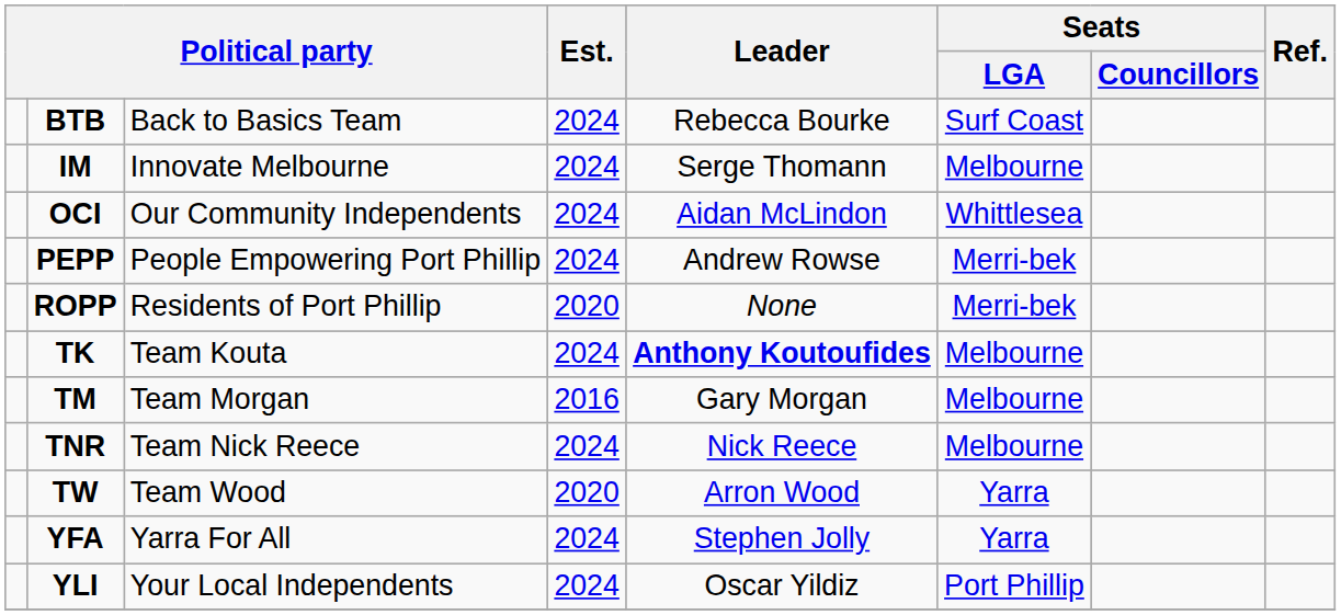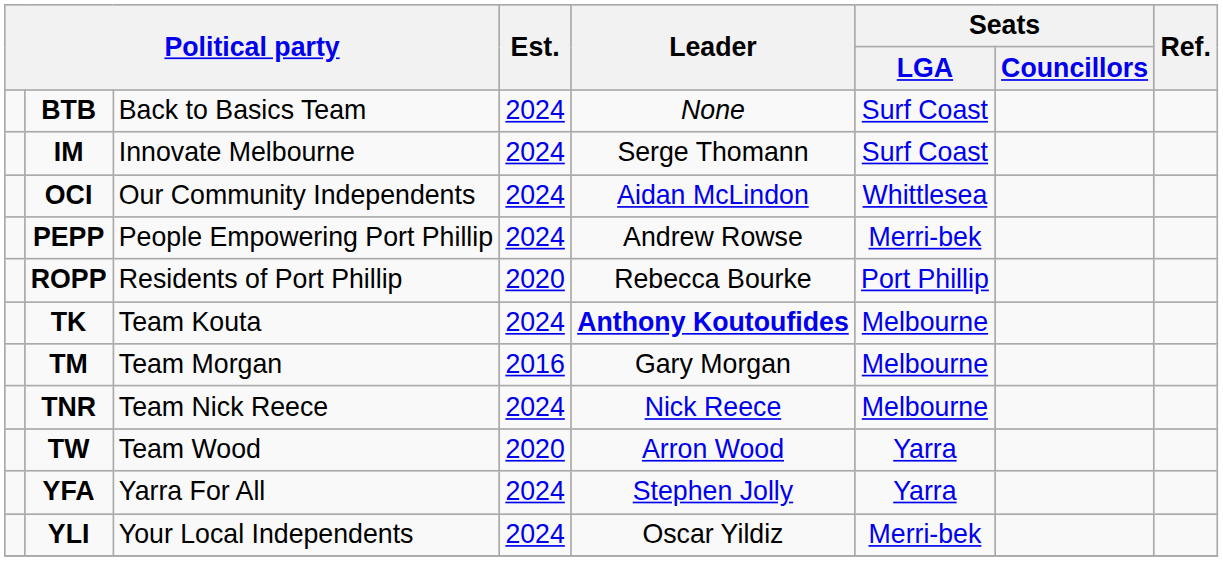 <table class="wikitable" style="text-align:center">
 <tr>
 <th colspan="3" rowspan="2"><a href='#'>Political party</a></th>
 <th rowspan="2">Est.</th>
 <th rowspan="2">Leader</th>
 <th colspan="2">Seats</th>
 <th rowspan="2">Ref.</th>
 </tr>
 <tr>
 <th><a href='#'>LGA</a></th>
 <th><a href='#'>Councillors</a></th>
 </tr>
 <tr>
 <td> </td>
 <td><strong>BTB</strong></td>
 <td style="text-align:left;">Back to Basics Team</td>
 <td><a href='#'>2024</a></td>
-<td>Rebecca Bourke</td>
+<td><em>None</em></td>
 <td><a href='#'>Surf Coast</a></td>
 <td></td>
 <td></td>
 </tr>
 <tr>
 <td> </td>
 <td><strong>IM</strong></td>
 <td style="text-align:left;">Innovate Melbourne</td>
 <td><a href='#'>2024</a></td>
 <td>Serge Thomann</td>
-<td><a href='#'>Melbourne</a></td>
+<td><a href='#'>Surf Coast</a></td>
 <td></td>
 <td></td>
 </tr>
 <tr>
 <td> </td>
 <td><strong>OCI</strong></td>
 <td style="text-align:left;">Our Community Independents</td>
 <td><a href='#'>2024</a></td>
 <td><a href='#'>Aidan McLindon</a></td>
 <td><a href='#'>Whittlesea</a></td>
 <td></td>
 <td></td>
 </tr>
 <tr>
 <td> </td>
 <td><strong>PEPP</strong></td>
 <td style="text-align:left;">People Empowering Port Phillip</td>
 <td><a href='#'>2024</a></td>
 <td>Andrew Rowse</td>
 <td><a href='#'>Merri-bek</a></td>
 <td></td>
 <td></td>
 </tr>
 <tr>
 <td> </td>
 <td><strong>ROPP</strong></td>
 <td style="text-align:left;">Residents of Port Phillip</td>
 <td><a href='#'>2020</a></td>
-<td><em>None</em></td>
-<td><a href='#'>Merri-bek</a></td>
+<td>Rebecca Bourke</td>
+<td><a href='#'>Port Phillip</a></td>
 <td></td>
 <td></td>
 </tr>
 <tr>
 <td> </td>
 <td><strong>TK</strong></td>
 <td style="text-align:left;">Team Kouta</td>
 <td><a href='#'>2024</a></td>
 <td><strong><a href='#'>Anthony Koutoufides</a></strong></td>
 <td><a href='#'>Melbourne</a></td>
 <td></td>
 <td></td>
 </tr>
 <tr>
 <td> </td>
 <td><strong>TM</strong></td>
 <td style="text-align:left;">Team Morgan</td>
 <td><a href='#'>2016</a></td>
 <td>Gary Morgan</td>
 <td><a href='#'>Melbourne</a></td>
 <td></td>
 <td></td>
 </tr>
 <tr>
 <td> </td>
 <td><strong>TNR</strong></td>
 <td style="text-align:left;">Team Nick Reece</td>
 <td><a href='#'>2024</a></td>
 <td><a href='#'>Nick Reece</a></td>
 <td><a href='#'>Melbourne</a></td>
 <td></td>
 <td></td>
 </tr>
 <tr>
 <td> </td>
 <td><strong>TW</strong></td>
 <td style="text-align:left;">Team Wood</td>
 <td><a href='#'>2020</a></td>
 <td><a href='#'>Arron Wood</a></td>
 <td><a href='#'>Yarra</a></td>
 <td></td>
 <td></td>
 </tr>
 <tr>
 <td> </td>
 <td><strong>YFA</strong></td>
 <td style="text-align:left;">Yarra For All</td>
 <td><a href='#'>2024</a></td>
 <td><a href='#'>Stephen Jolly</a></td>
 <td><a href='#'>Yarra</a></td>
 <td></td>
 <td></td>
 </tr>
 <tr>
 <td> </td>
 <td><strong>YLI</strong></td>
 <td style="text-align:left;">Your Local Independents</td>
 <td><a href='#'>2024</a></td>
 <td>Oscar Yildiz</td>
-<td><a href='#'>Port Phillip</a></td>
+<td><a href='#'>Merri-bek</a></td>
 <td></td>
 <td></td>
 </tr>
 <tr>
 </tr>
 </table>
